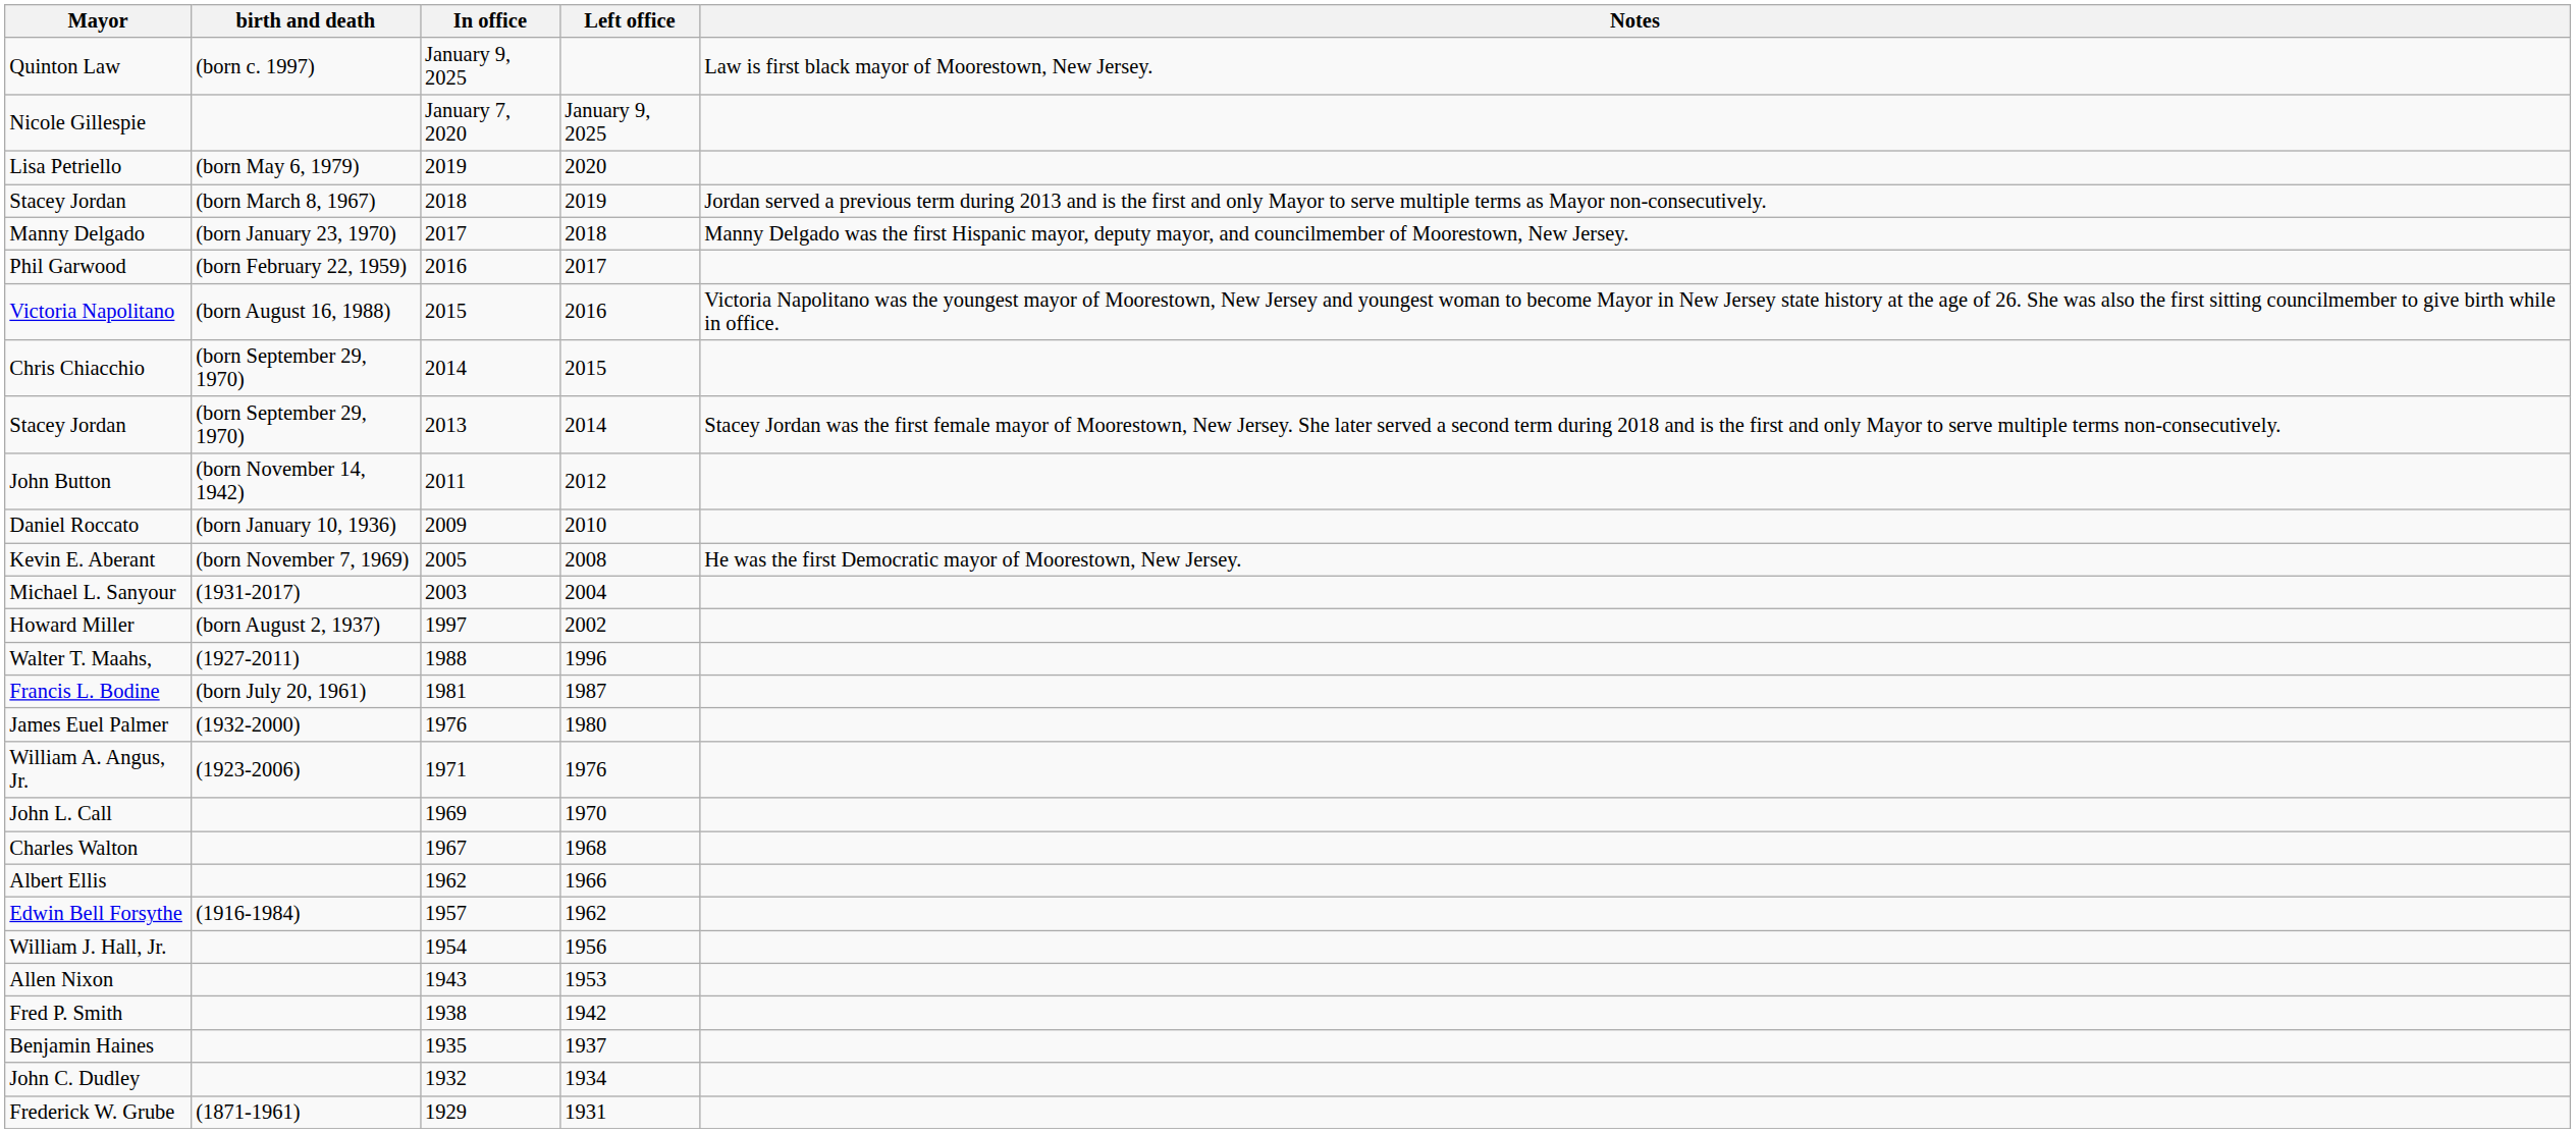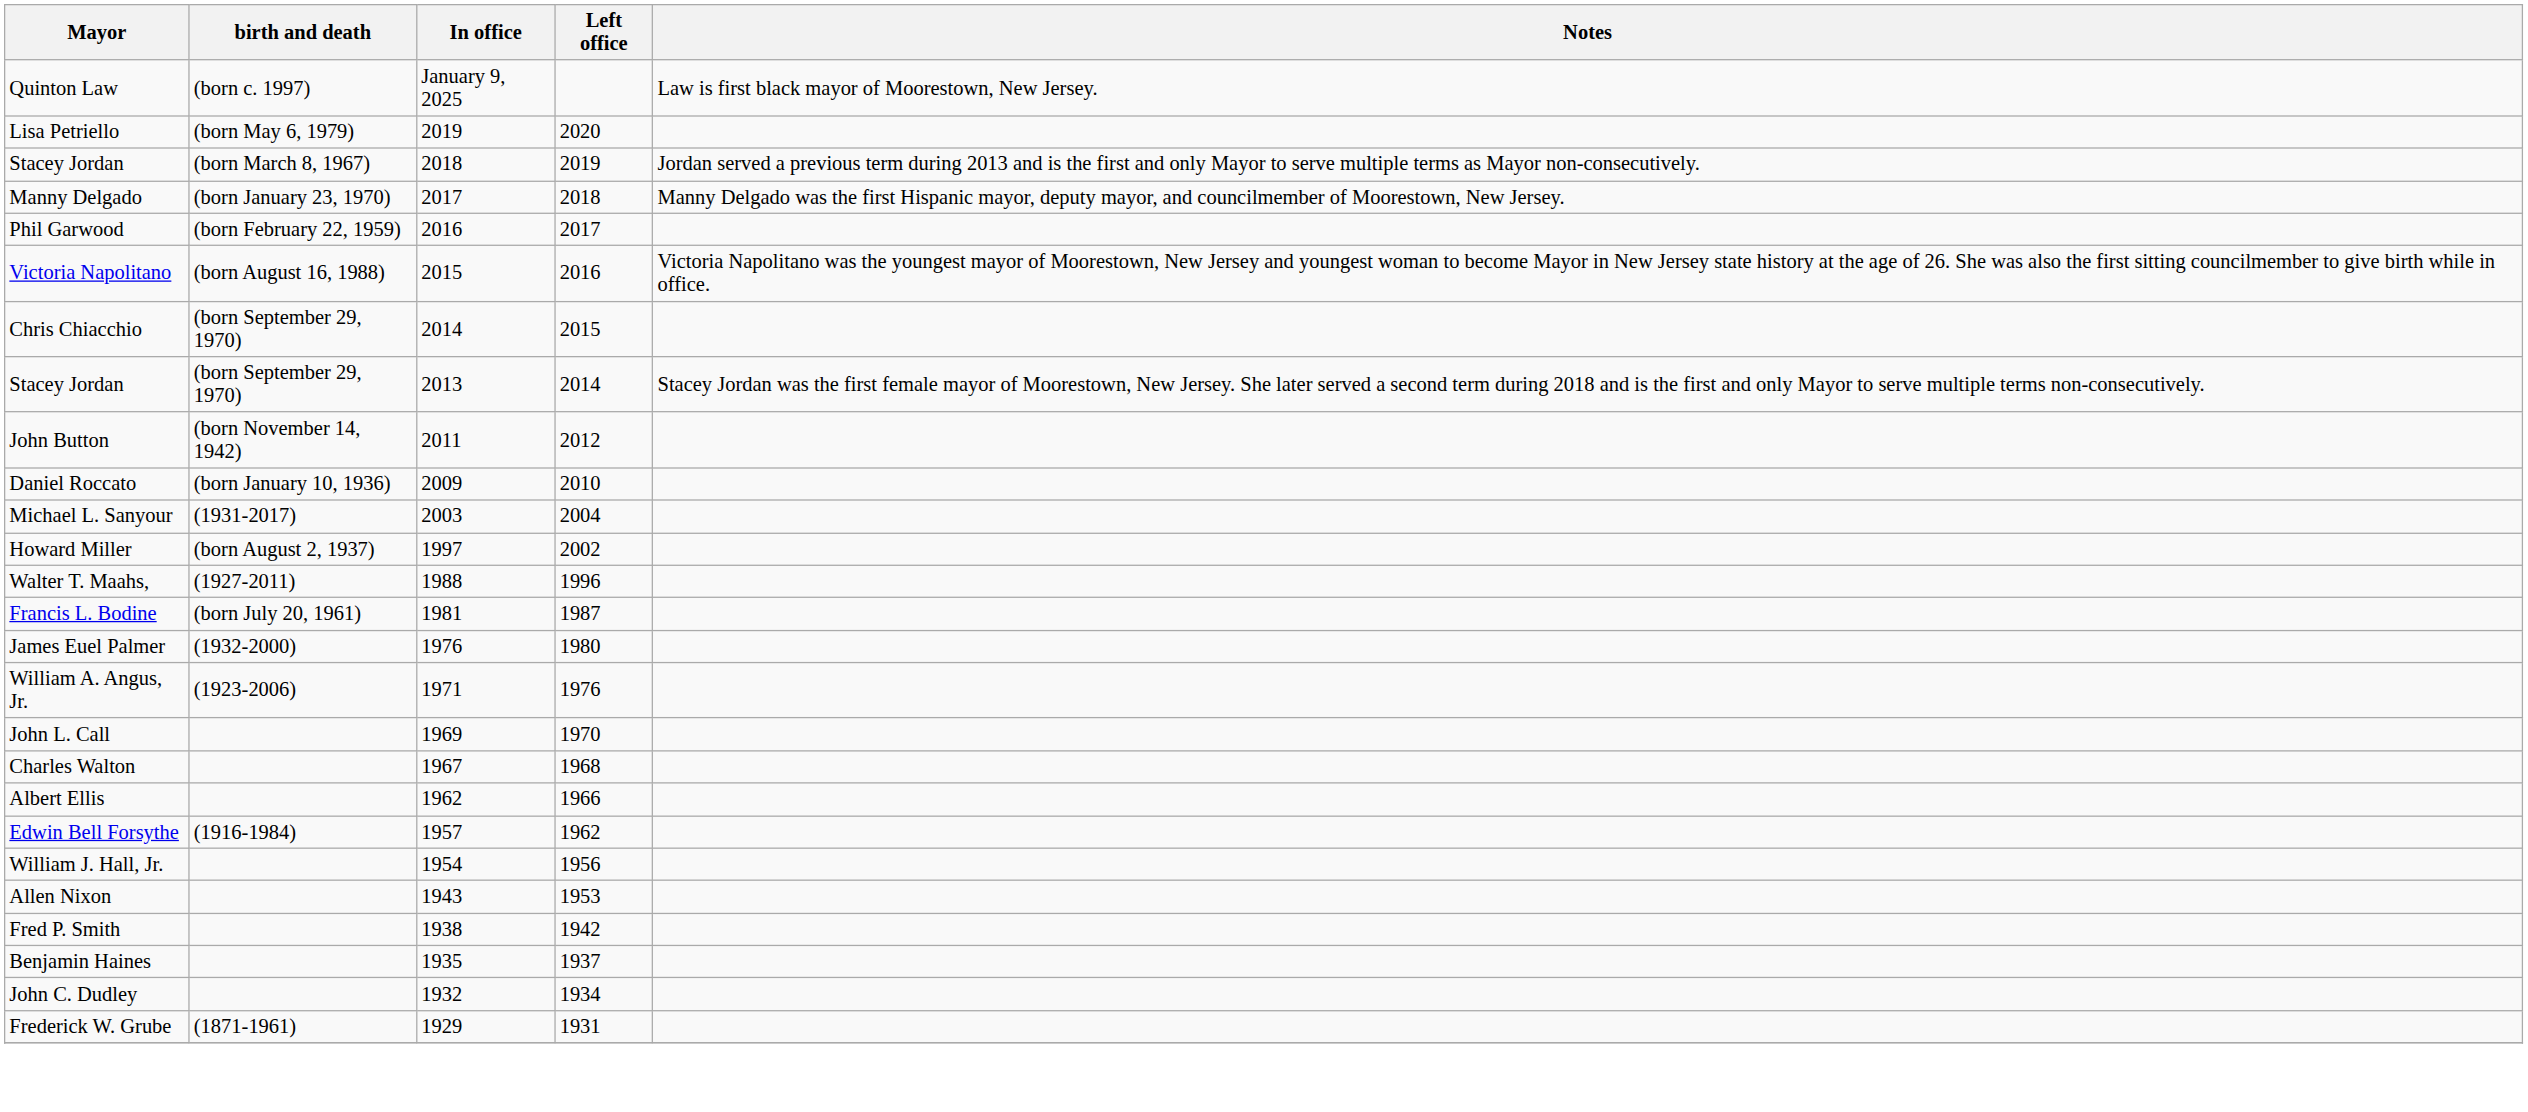 <table class="wikitable sortable">
 <tr>
 <th>Mayor</th>
 <th>birth and death</th>
 <th>In office</th>
 <th>Left office</th>
 <th>Notes</th>
 </tr>
 <tr>
 <td>Quinton Law</td>
 <td>(born c. 1997)</td>
 <td>January 9, 2025</td>
 <td></td>
 <td>Law is first black mayor of Moorestown, New Jersey.</td>
-</tr>
-<tr>
-<td>Nicole Gillespie</td>
-<td></td>
-<td>January 7, 2020</td>
-<td>January 9, 2025</td>
-<td></td>
 </tr>
 <tr>
 <td>Lisa Petriello</td>
 <td>(born May 6, 1979)</td>
 <td>2019</td>
 <td>2020</td>
 <td></td>
 </tr>
 <tr>
 <td>Stacey Jordan</td>
 <td>(born March 8, 1967)</td>
 <td>2018</td>
 <td>2019</td>
 <td>Jordan served a previous term during 2013 and is the first and only Mayor to serve multiple terms as Mayor non-consecutively.</td>
 </tr>
 <tr>
 <td>Manny Delgado</td>
 <td>(born January 23, 1970)</td>
 <td>2017</td>
 <td>2018</td>
 <td>Manny Delgado was the first Hispanic mayor, deputy mayor, and councilmember of Moorestown, New Jersey.</td>
 </tr>
 <tr>
 <td>Phil Garwood</td>
 <td>(born February 22, 1959)</td>
 <td>2016</td>
 <td>2017</td>
 <td></td>
 </tr>
 <tr>
 <td><a href='#'>Victoria Napolitano</a></td>
 <td>(born August 16, 1988)</td>
 <td>2015</td>
 <td>2016</td>
 <td>Victoria Napolitano was the youngest mayor of Moorestown, New Jersey and youngest woman to become Mayor in New Jersey state history at the age of 26. She was also the first sitting councilmember to give birth while in office.</td>
 </tr>
 <tr>
 <td>Chris Chiacchio</td>
 <td>(born September 29, 1970)</td>
 <td>2014</td>
 <td>2015</td>
 <td></td>
 </tr>
 <tr>
 <td>Stacey Jordan</td>
 <td>(born September 29, 1970)</td>
 <td>2013</td>
 <td>2014</td>
 <td>Stacey Jordan was the first female mayor of Moorestown, New Jersey. She later served a second term during 2018 and is the first and only Mayor to serve multiple terms non-consecutively.</td>
 </tr>
 <tr>
 <td>John Button</td>
 <td>(born November 14, 1942)</td>
 <td>2011</td>
 <td>2012</td>
 <td></td>
 </tr>
 <tr>
 <td>Daniel Roccato</td>
 <td>(born January 10, 1936)</td>
 <td>2009</td>
 <td>2010</td>
 <td></td>
-</tr>
-<tr>
-<td>Kevin E. Aberant</td>
-<td>(born November 7, 1969)</td>
-<td>2005</td>
-<td>2008</td>
-<td>He was the first Democratic mayor of Moorestown, New Jersey.</td>
 </tr>
 <tr>
 <td>Michael L. Sanyour</td>
 <td>(1931-2017)</td>
 <td>2003</td>
 <td>2004</td>
 <td></td>
 </tr>
 <tr>
 <td>Howard Miller</td>
 <td>(born August 2, 1937)</td>
 <td>1997</td>
 <td>2002</td>
 <td></td>
 </tr>
 <tr>
 <td>Walter T. Maahs,</td>
 <td>(1927-2011)</td>
 <td>1988</td>
 <td>1996</td>
 <td></td>
 </tr>
 <tr>
 <td><a href='#'>Francis L. Bodine</a></td>
 <td>(born July 20, 1961)</td>
 <td>1981</td>
 <td>1987</td>
 <td></td>
 </tr>
 <tr>
 <td>James Euel Palmer</td>
 <td>(1932-2000)</td>
 <td>1976</td>
 <td>1980</td>
 <td></td>
 </tr>
 <tr>
 <td>William A. Angus, Jr.</td>
 <td>(1923-2006)</td>
 <td>1971</td>
 <td>1976</td>
 <td></td>
 </tr>
 <tr>
 <td>John L. Call</td>
 <td></td>
 <td>1969</td>
 <td>1970</td>
 <td></td>
 </tr>
 <tr>
 <td>Charles Walton</td>
 <td></td>
 <td>1967</td>
 <td>1968</td>
 <td></td>
 </tr>
 <tr>
 <td>Albert Ellis</td>
 <td></td>
 <td>1962</td>
 <td>1966</td>
 <td></td>
 </tr>
 <tr>
 <td><a href='#'>Edwin Bell Forsythe</a></td>
 <td>(1916-1984)</td>
 <td>1957</td>
 <td>1962</td>
 <td></td>
 </tr>
 <tr>
 <td>William J. Hall, Jr.</td>
 <td></td>
 <td>1954</td>
 <td>1956</td>
 <td></td>
 </tr>
 <tr>
 <td>Allen Nixon</td>
 <td></td>
 <td>1943</td>
 <td>1953</td>
 <td></td>
 </tr>
 <tr>
 <td>Fred P. Smith</td>
 <td></td>
 <td>1938</td>
 <td>1942</td>
 <td></td>
 </tr>
 <tr>
 <td>Benjamin Haines</td>
 <td></td>
 <td>1935</td>
 <td>1937</td>
 <td></td>
 </tr>
 <tr>
 <td>John C. Dudley</td>
 <td></td>
 <td>1932</td>
 <td>1934</td>
 <td></td>
 </tr>
 <tr>
 <td>Frederick W. Grube</td>
 <td>(1871-1961)</td>
 <td>1929</td>
 <td>1931</td>
 <td></td>
 </tr>
 <tr>
 </tr>
 <tr>
 </tr>
 </table>
